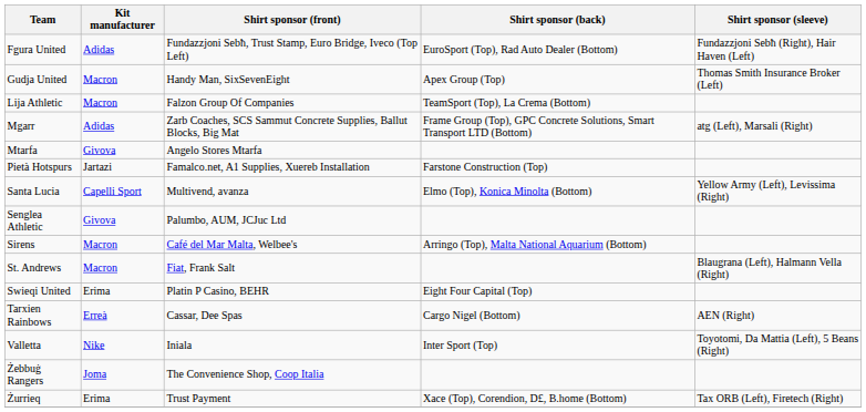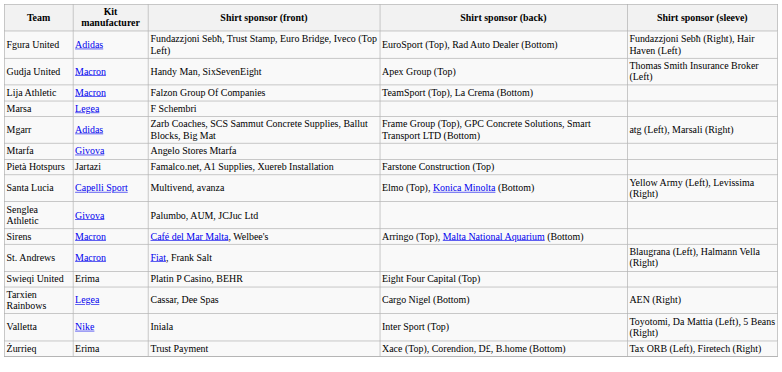 <table class="wikitable sortable">
 <tr>
 <th>Team</th>
 <th>Kit manufacturer</th>
 <th>Shirt sponsor (front)</th>
 <th>Shirt sponsor (back)</th>
 <th>Shirt sponsor (sleeve)</th>
 </tr>
 <tr>
 <td>Fgura United</td>
 <td><a href='#'>Adidas</a></td>
 <td>Fundazzjoni Sebħ, Trust Stamp, Euro Bridge, Iveco (Top Left)</td>
 <td>EuroSport (Top), Rad Auto Dealer (Bottom)</td>
 <td>Fundazzjoni Sebħ (Right), Hair Haven (Left)</td>
 </tr>
 <tr>
 <td>Gudja United</td>
 <td><a href='#'>Macron</a></td>
 <td>Handy Man, SixSevenEight</td>
 <td>Apex Group (Top)</td>
 <td>Thomas Smith Insurance Broker (Left)</td>
 </tr>
 <tr>
 <td>Lija Athletic</td>
 <td><a href='#'>Macron</a></td>
 <td>Falzon Group Of Companies</td>
 <td>TeamSport (Top), La Crema (Bottom)</td>
+<td></td>
+</tr>
+<tr>
+<td>Marsa</td>
+<td><a href='#'>Legea</a></td>
+<td>F Schembri</td>
+<td></td>
 <td></td>
 </tr>
 <tr>
 <td>Mgarr</td>
 <td><a href='#'>Adidas</a></td>
 <td>Zarb Coaches, SCS Sammut Concrete Supplies, Ballut Blocks, Big Mat</td>
 <td>Frame Group (Top), GPC Concrete Solutions, Smart Transport LTD (Bottom)</td>
 <td>atg (Left), Marsali (Right)</td>
 </tr>
 <tr>
 <td>Mtarfa</td>
 <td><a href='#'>Givova</a></td>
 <td>Angelo Stores Mtarfa</td>
 <td></td>
 <td></td>
 </tr>
 <tr>
 <td>Pietà Hotspurs</td>
 <td>Jartazi</td>
 <td>Famalco.net, A1 Supplies, Xuereb Installation</td>
 <td>Farstone Construction (Top)</td>
 <td></td>
 </tr>
 <tr>
 <td>Santa Lucia</td>
 <td><a href='#'>Capelli Sport</a></td>
 <td>Multivend, avanza</td>
 <td>Elmo (Top), <a href='#'>Konica Minolta</a> (Bottom)</td>
 <td>Yellow Army (Left), Levissima (Right)</td>
 </tr>
 <tr>
 <td>Senglea Athletic</td>
 <td><a href='#'>Givova</a></td>
 <td>Palumbo, AUM, JCJuc Ltd</td>
 <td></td>
 <td></td>
 </tr>
 <tr>
 <td>Sirens</td>
 <td><a href='#'>Macron</a></td>
 <td><a href='#'>Café del Mar Malta</a>, Welbee's</td>
 <td>Arringo (Top), <a href='#'>Malta National Aquarium</a> (Bottom)</td>
 <td></td>
 </tr>
 <tr>
 <td>St. Andrews</td>
 <td><a href='#'>Macron</a></td>
 <td><a href='#'>Fiat</a>, Frank Salt</td>
 <td></td>
 <td>Blaugrana (Left), Halmann Vella (Right)</td>
 </tr>
 <tr>
 <td>Swieqi United</td>
 <td>Erima</td>
 <td>Platin P Casino, BEHR</td>
 <td>Eight Four Capital (Top)</td>
 <td></td>
 </tr>
 <tr>
 <td>Tarxien Rainbows</td>
-<td><a href='#'>Erreà</a></td>
+<td><a href='#'>Legea</a></td>
 <td>Cassar, Dee Spas</td>
 <td>Cargo Nigel (Bottom)</td>
 <td>AEN (Right)</td>
 </tr>
 <tr>
 <td>Valletta</td>
 <td><a href='#'>Nike</a></td>
 <td>Iniala</td>
 <td>Inter Sport (Top)</td>
 <td>Toyotomi, Da Mattia (Left), 5 Beans (Right)</td>
 </tr>
 <tr>
-<td>Żebbuġ Rangers</td>
-<td><a href='#'>Joma</a></td>
-<td>The Convenience Shop, <a href='#'>Coop Italia</a></td>
-<td></td>
-<td></td>
-</tr>
-<tr>
 <td>Żurrieq</td>
 <td>Erima</td>
 <td>Trust Payment</td>
 <td>Xace (Top), Corendion, D£, B.home (Bottom)</td>
 <td>Tax ORB (Left), Firetech (Right)</td>
 </tr>
 <tr>
 </tr>
 </table>
